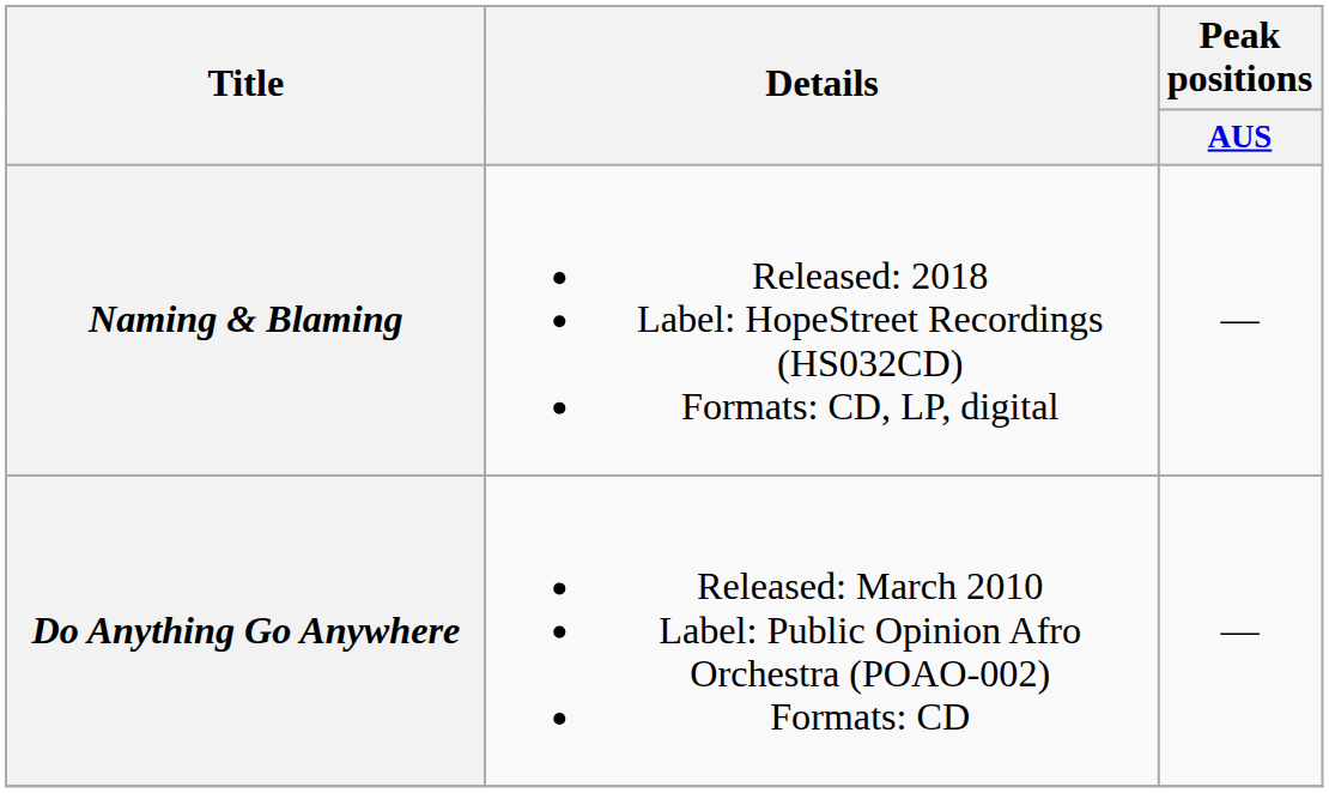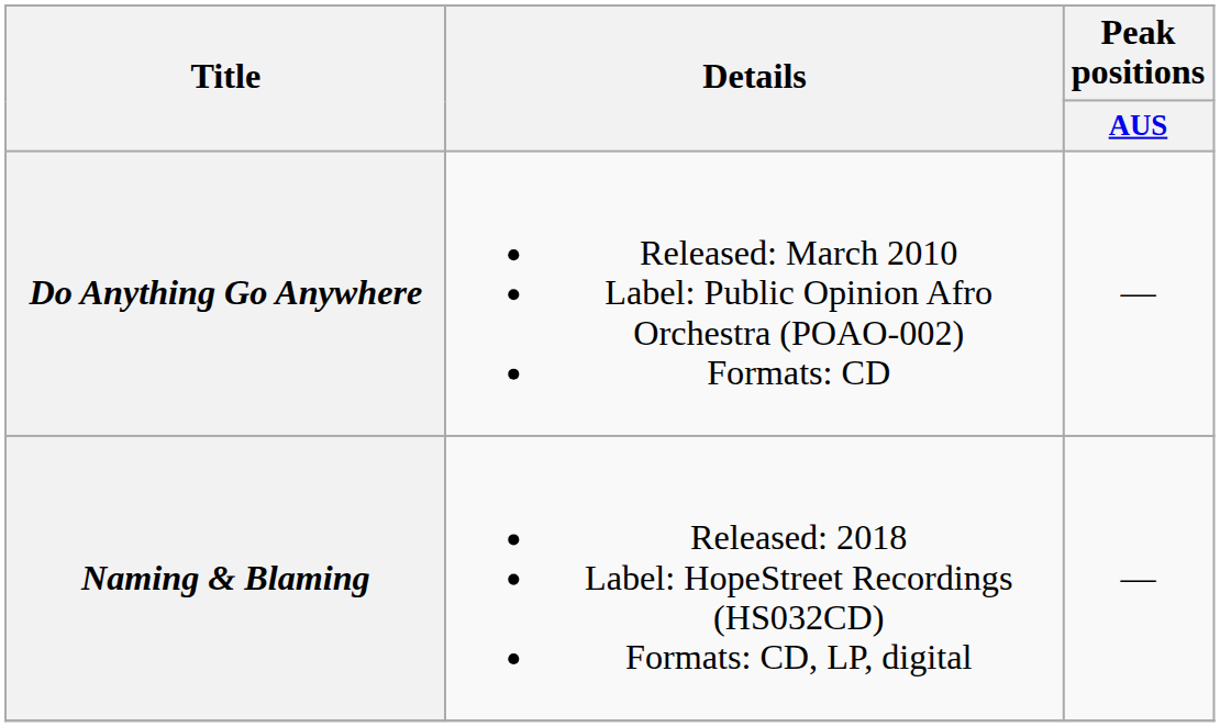 <table class="wikitable plainrowheaders" style="text-align:center;">
 <tr>
 <th rowspan="2" style="width:12em;">Title</th>
 <th rowspan="2" style="width:17em;">Details</th>
 <th colspan="1">Peak positions</th>
 </tr>
 <tr style="font-size:smaller;">
 <th width="50"><a href='#'>AUS</a><br></th>
 </tr>
 <tr>
+<th scope="row"><em>Do Anything Go Anywhere</em></th>
+<td><br><ul><li>Released: March 2010</li><li>Label: Public Opinion Afro Orchestra (POAO-002)</li><li>Formats: CD</li></ul></td>
+<td>—</td>
+</tr>
+<tr>
 <th scope="row"><em>Naming & Blaming</em></th>
 <td><br><ul><li>Released: 2018</li><li>Label: HopeStreet Recordings (HS032CD)</li><li>Formats: CD, LP, digital</li></ul></td>
 <td>—</td>
 </tr>
 <tr>
-<th scope="row"><em>Do Anything Go Anywhere</em></th>
-<td><br><ul><li>Released: March 2010</li><li>Label: Public Opinion Afro Orchestra (POAO-002)</li><li>Formats: CD</li></ul></td>
-<td>—</td>
-</tr>
-<tr>
 </tr>
 </table>
